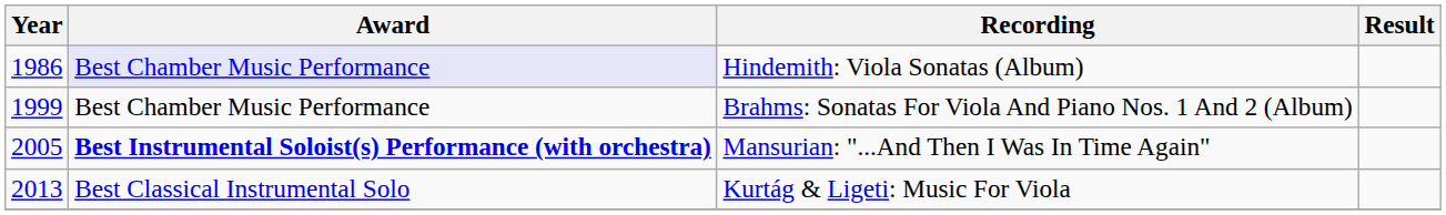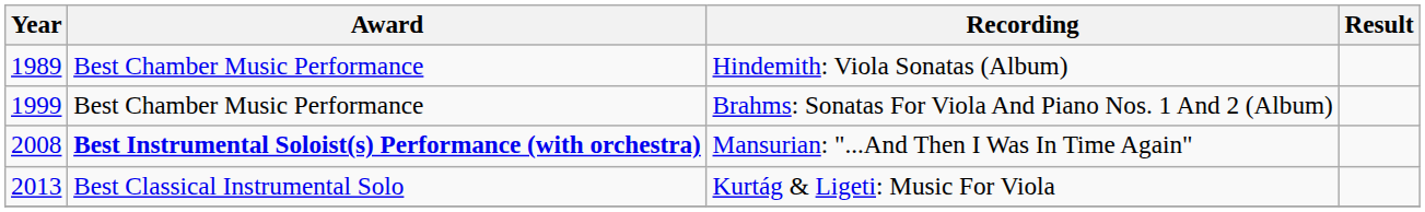 <table class="wikitable sortable">
 <tr>
 <th>Year</th>
 <th>Award</th>
 <th>Recording</th>
 <th>Result</th>
 </tr>
 <tr>
-<td><a href='#'>1986</a></td>
-<td style="background: lavender;"><a href='#'>Best Chamber Music Performance</a></td>
+<td><a href='#'>1989</a></td>
+<td><a href='#'>Best Chamber Music Performance</a></td>
 <td><a href='#'>Hindemith</a>: Viola Sonatas (Album)</td>
 <td></td>
 </tr>
 <tr>
 <td><a href='#'>1999</a></td>
 <td>Best Chamber Music Performance</td>
 <td><a href='#'>Brahms</a>: Sonatas For Viola And Piano Nos. 1 And 2 (Album)</td>
 <td></td>
 </tr>
 <tr>
-<td><a href='#'>2005</a></td>
+<td><a href='#'>2008</a></td>
 <td><strong><a href='#'>Best Instrumental Soloist(s) Performance (with orchestra)</a></strong></td>
 <td><a href='#'>Mansurian</a>: "...And Then I Was In Time Again"</td>
 <td></td>
 </tr>
 <tr>
 <td><a href='#'>2013</a></td>
 <td><a href='#'>Best Classical Instrumental Solo</a></td>
 <td><a href='#'>Kurtág</a> & <a href='#'>Ligeti</a>: Music For Viola</td>
 <td></td>
 </tr>
 <tr>
 </tr>
 </table>
